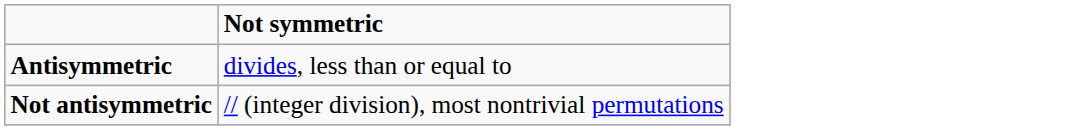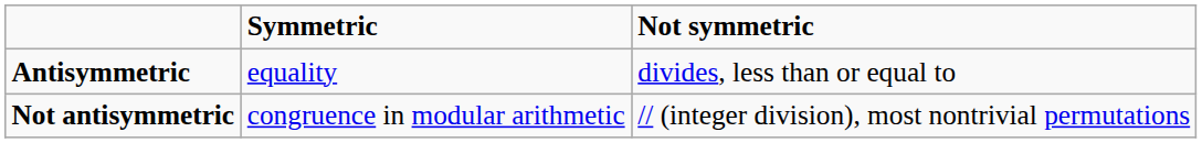 <table class="wikitable">
 <tr>
 <td></td>
+<td><strong>Symmetric</strong></td>
 <td><strong>Not symmetric</strong></td>
 </tr>
 <tr>
 <td><strong>Antisymmetric</strong></td>
+<td><a href='#'>equality</a></td>
 <td><a href='#'>divides</a>, less than or equal to</td>
 </tr>
 <tr>
 <td><strong>Not antisymmetric</strong></td>
+<td><a href='#'>congruence</a> in <a href='#'>modular arithmetic</a></td>
 <td><a href='#'>//</a> (integer division), most nontrivial <a href='#'>permutations</a></td>
 </tr>
 </table>
